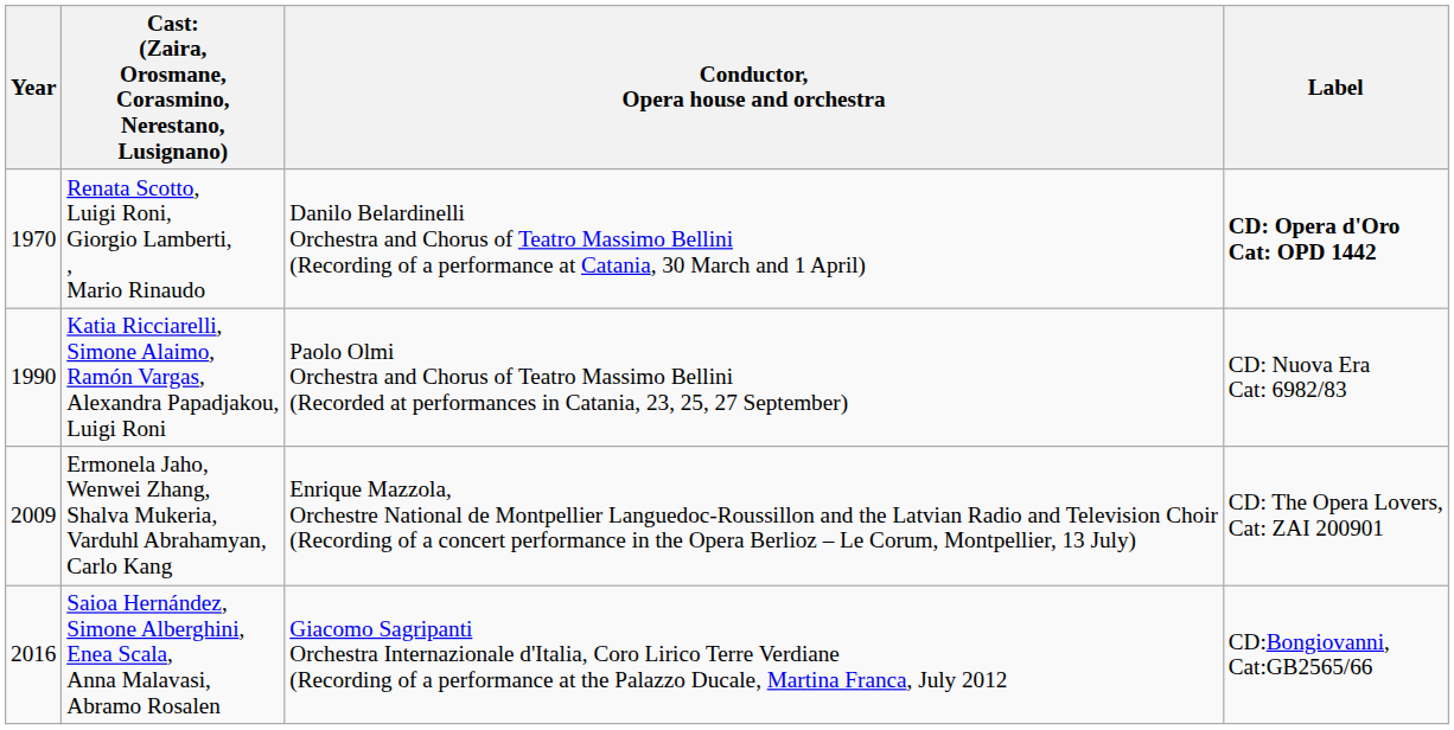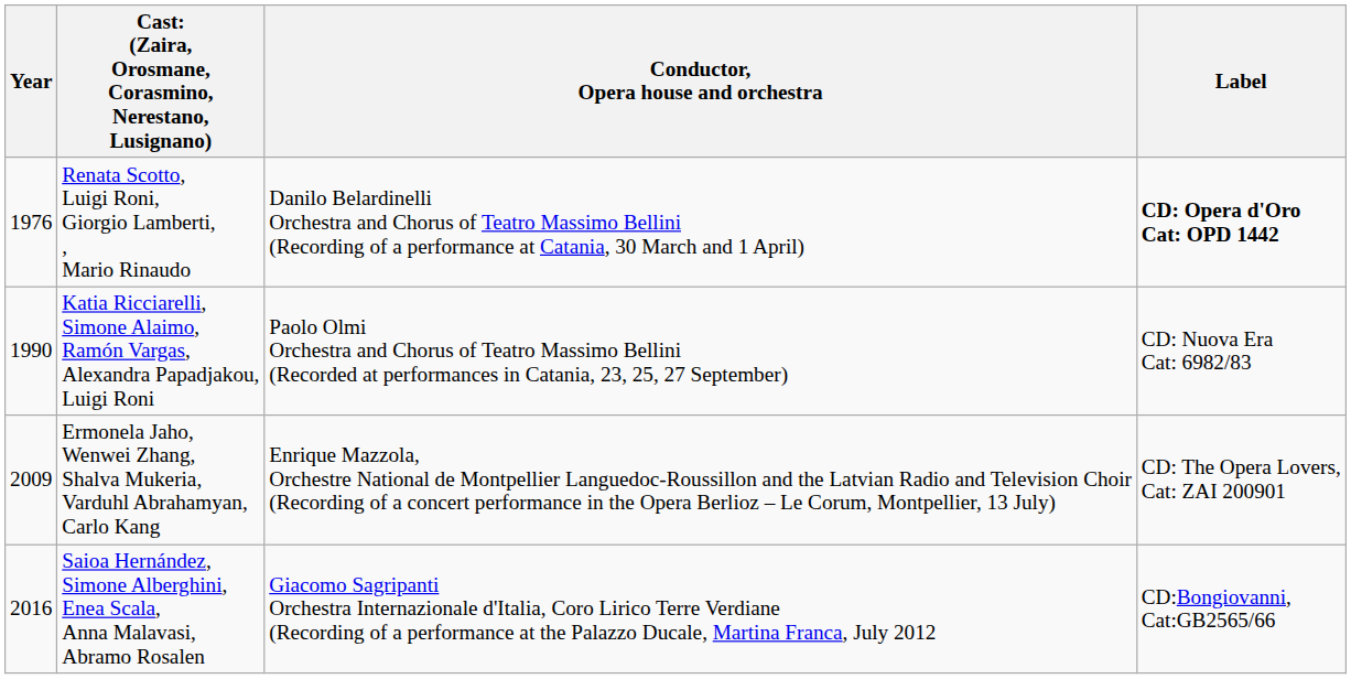 <table class="wikitable">
 <tr>
 <th>Year</th>
 <th>Cast:<br>(Zaira,<br>Orosmane,<br>Corasmino,<br>Nerestano,<br>Lusignano)</th>
 <th>Conductor,<br>Opera house and orchestra</th>
 <th>Label</th>
 </tr>
 <tr>
-<td>1970</td>
+<td>1976</td>
 <td><a href='#'>Renata Scotto</a>,<br>Luigi Roni,<br>Giorgio Lamberti,<br>,<br>Mario Rinaudo</td>
 <td>Danilo Belardinelli<br> Orchestra and Chorus of <a href='#'>Teatro Massimo Bellini</a><br>(Recording of a performance at <a href='#'>Catania</a>, 30 March and 1 April)</td>
 <td><strong>CD: Opera d'Oro <br>Cat: OPD 1442</strong></td>
 </tr>
 <tr>
 <td>1990</td>
 <td><a href='#'>Katia Ricciarelli</a>,<br><a href='#'>Simone Alaimo</a>,<br><a href='#'>Ramón Vargas</a>,<br>Alexandra Papadjakou,<br>Luigi Roni</td>
 <td>Paolo Olmi<br>Orchestra and Chorus of Teatro Massimo Bellini<br>(Recorded at performances in Catania, 23, 25, 27 September)</td>
 <td>CD: Nuova Era<br>Cat: 6982/83</td>
 </tr>
 <tr>
 <td>2009</td>
 <td>Ermonela Jaho,<br>Wenwei Zhang,<br>Shalva Mukeria,<br>Varduhl Abrahamyan,<br>Carlo Kang</td>
 <td>Enrique Mazzola,<br>Orchestre National de Montpellier Languedoc-Roussillon and the Latvian Radio and Television Choir<br>(Recording of a concert performance in the Opera Berlioz – Le Corum, Montpellier, 13 July)</td>
 <td>CD: The Opera Lovers,<br>Cat: ZAI 200901</td>
 </tr>
 <tr>
 <td>2016</td>
 <td><a href='#'>Saioa Hernández</a>,<br><a href='#'>Simone Alberghini</a>,<br><a href='#'>Enea Scala</a>,<br>Anna Malavasi,<br>Abramo Rosalen</td>
 <td><a href='#'>Giacomo Sagripanti</a><br>Orchestra Internazionale d'Italia, Coro Lirico Terre Verdiane<br>(Recording of a performance at the Palazzo Ducale, <a href='#'>Martina Franca</a>, July 2012</td>
 <td>CD:<a href='#'>Bongiovanni</a>,<br>Cat:GB2565/66</td>
 </tr>
 </table>
